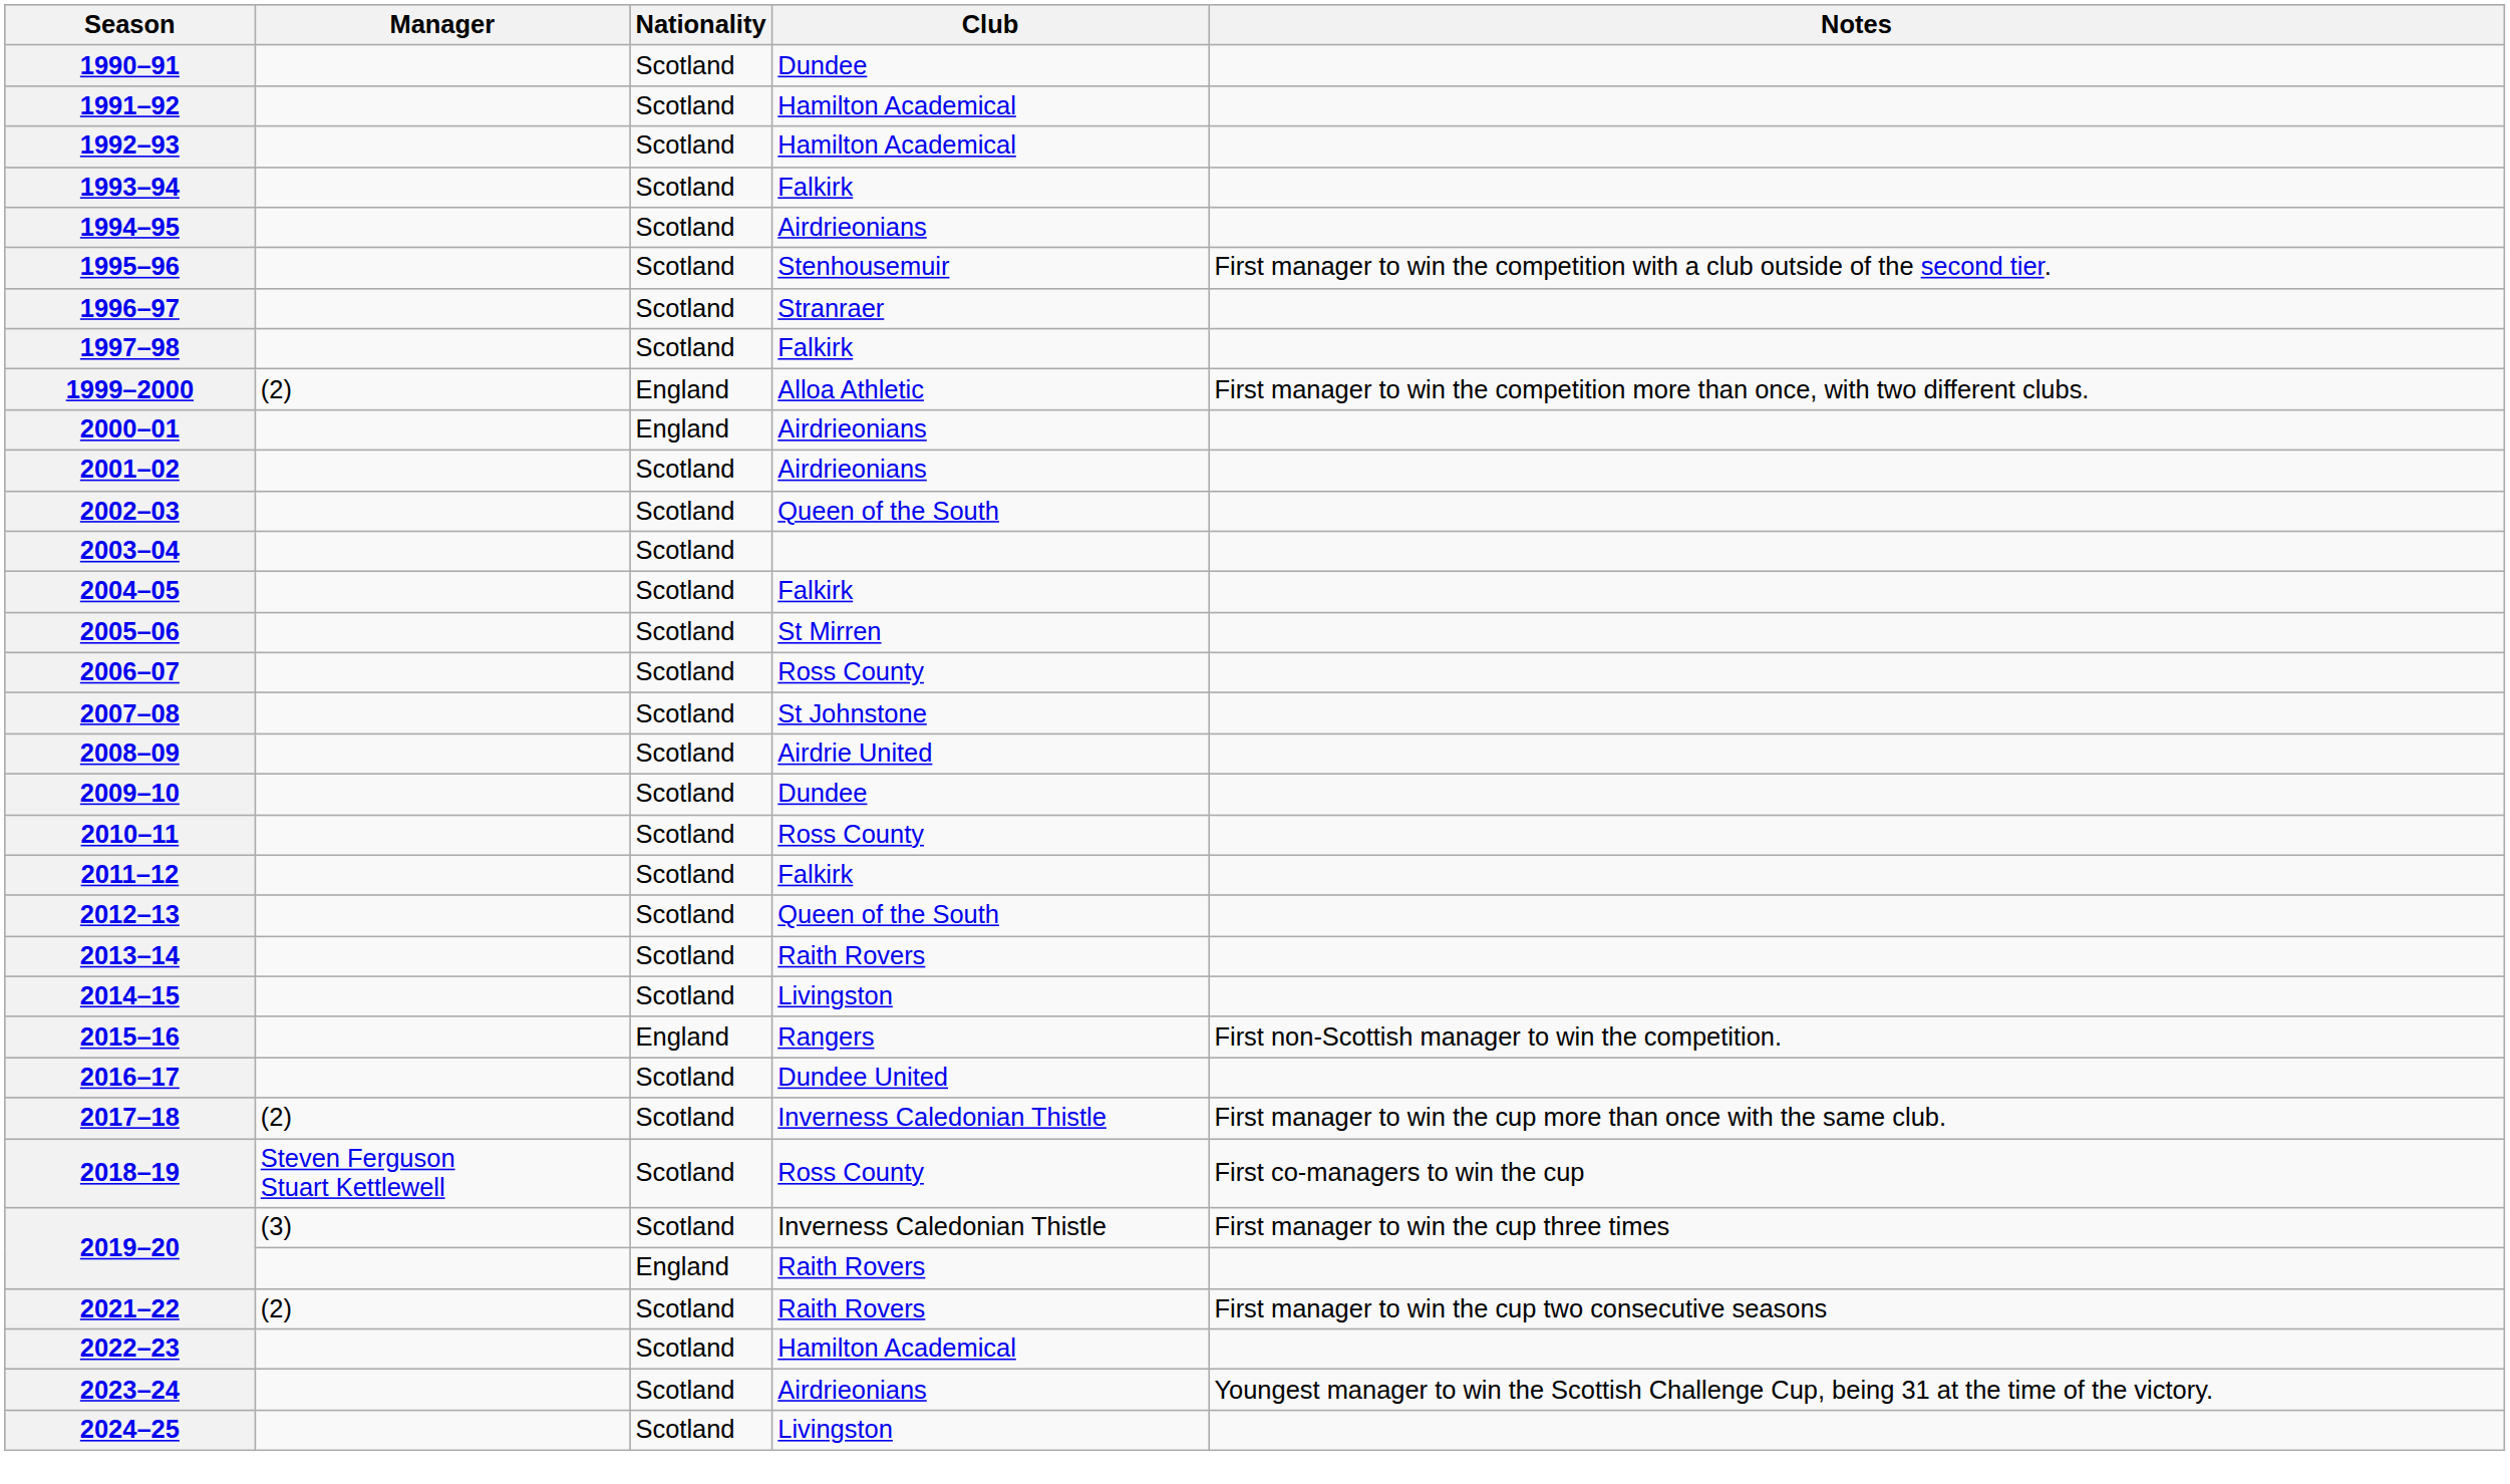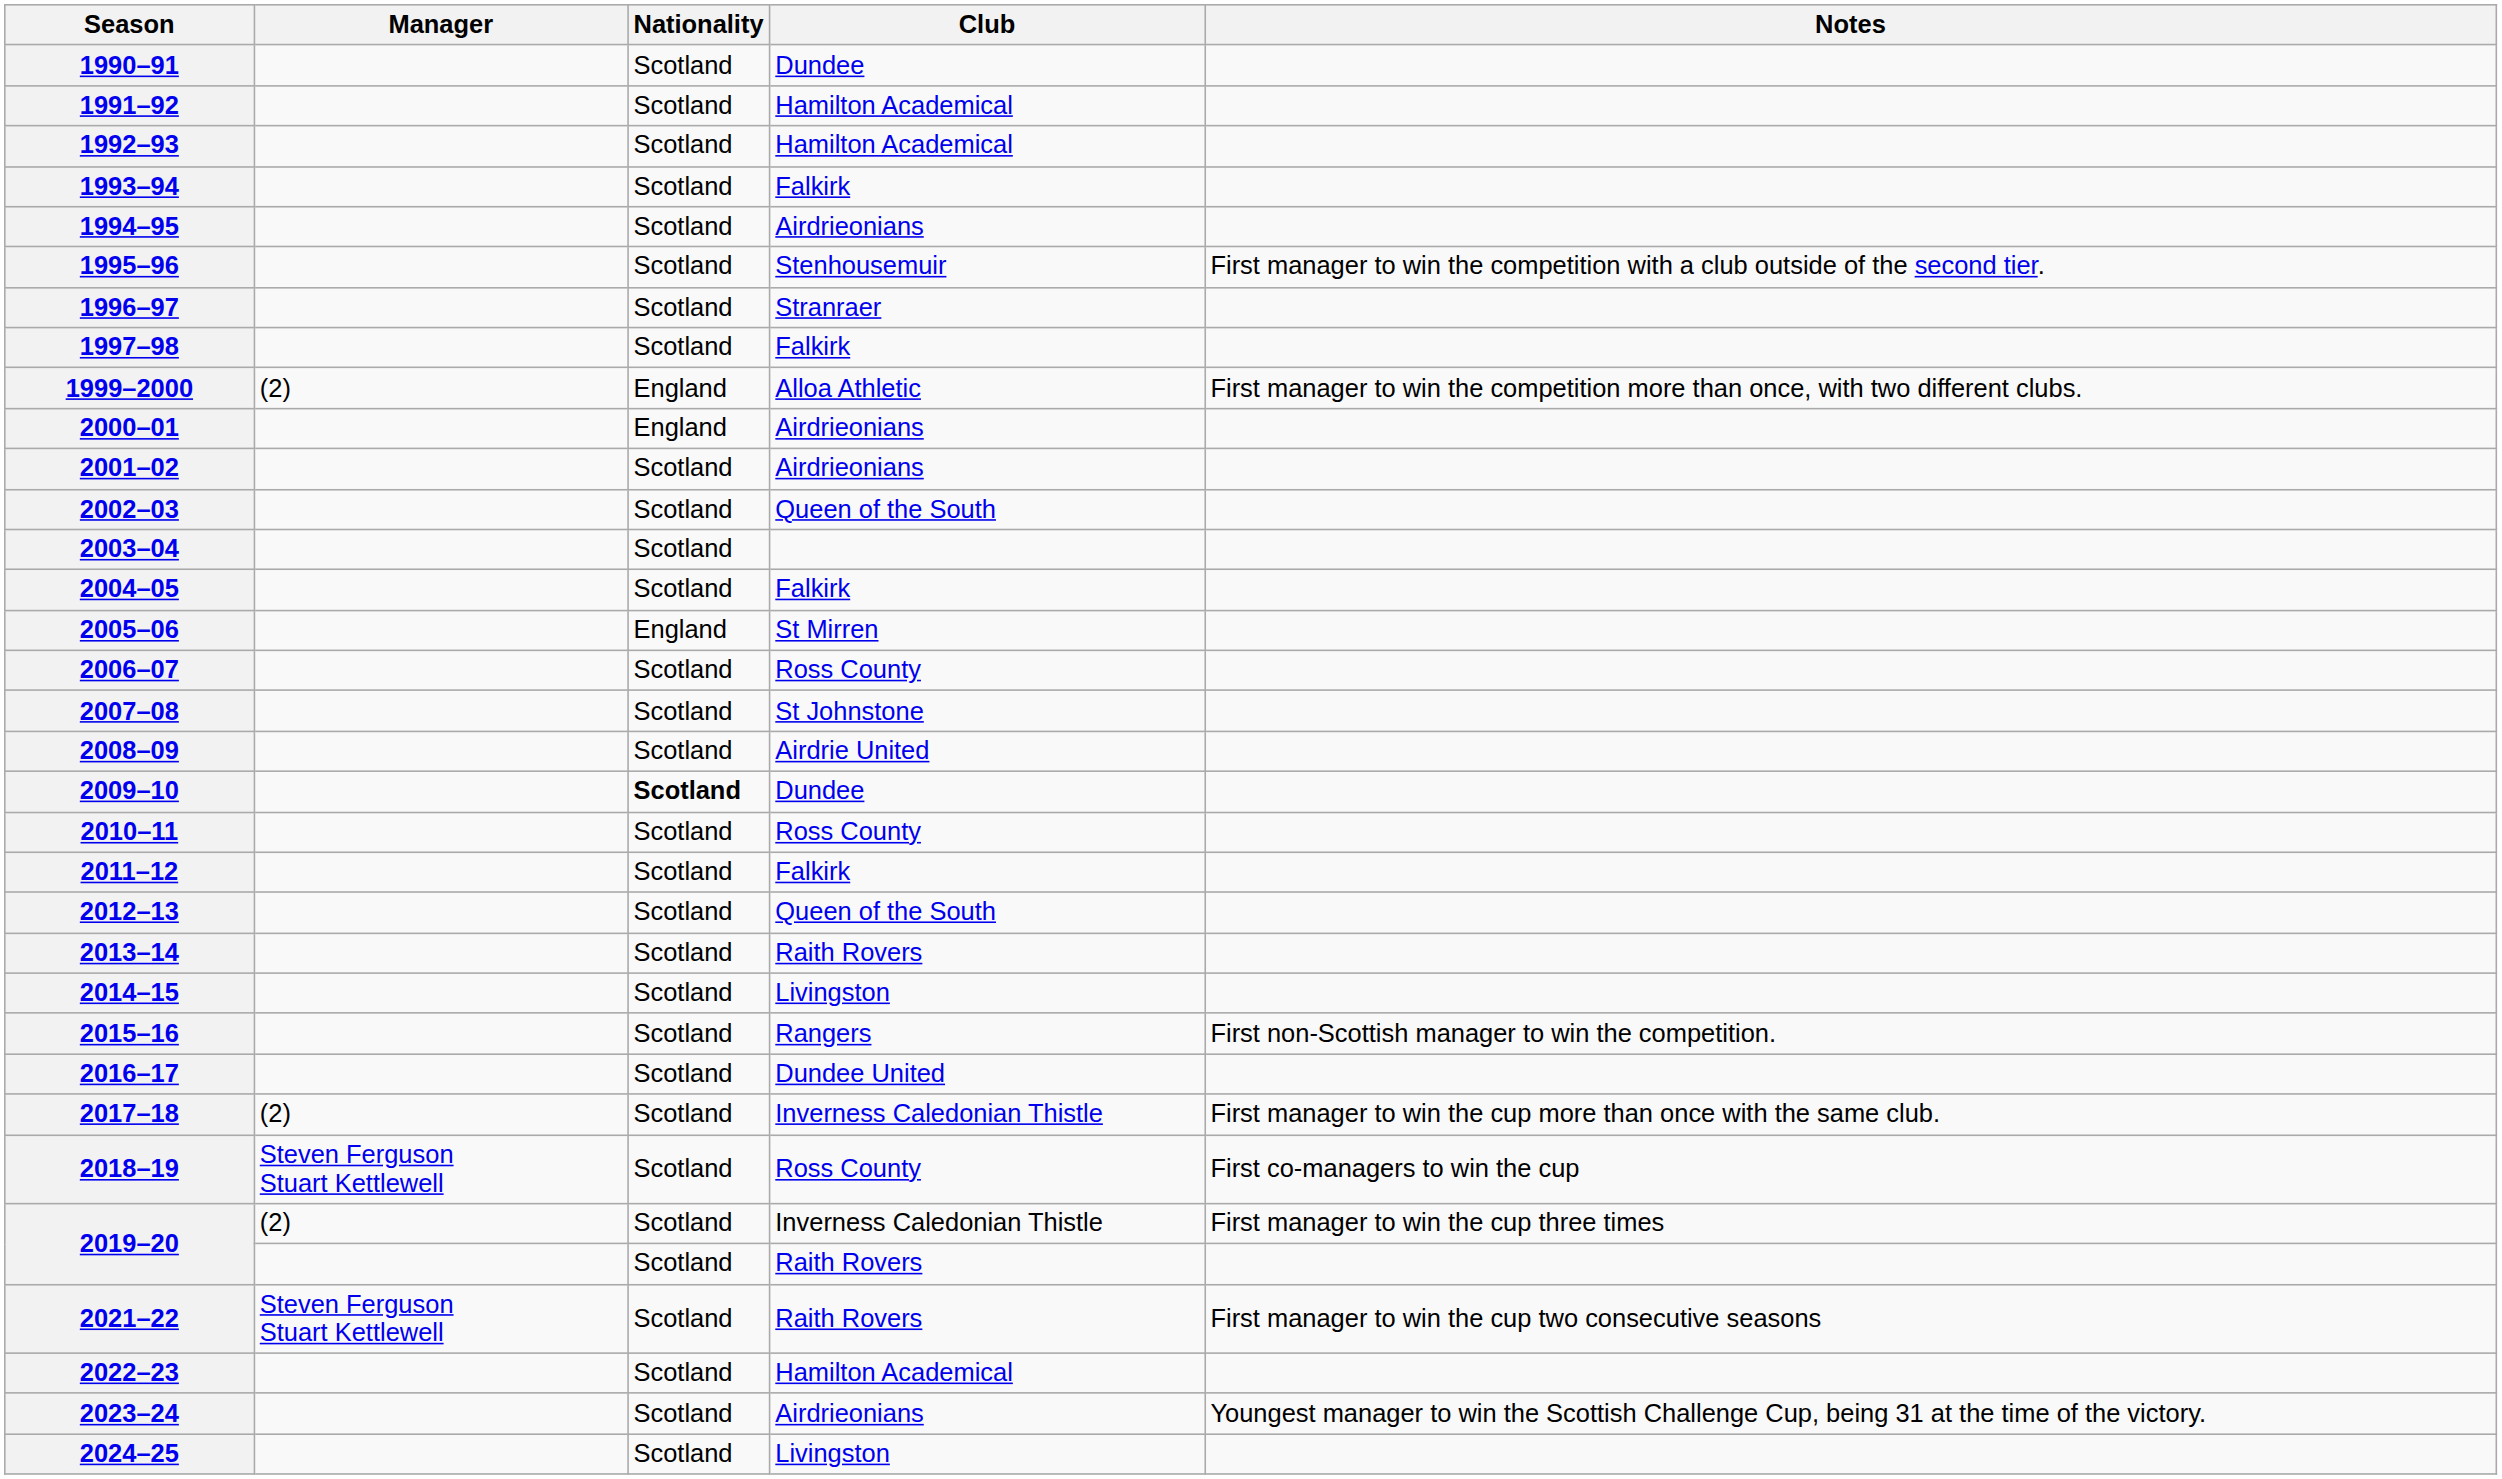 <table class="sortable plainrowheaders wikitable">
 <tr>
 <th scope=col width=10%>Season</th>
 <th scope=col width=15%>Manager</th>
 <th scope=col width=5%>Nationality</th>
 <th scope=col>Club</th>
 <th scope=col>Notes</th>
 </tr>
 <tr>
 <th scope=row style=text-align:center><a href='#'>1990–91</a></th>
 <td></td>
 <td>Scotland</td>
 <td><a href='#'>Dundee</a></td>
 <td></td>
 </tr>
 <tr>
 <th scope=row style=text-align:center><a href='#'>1991–92</a></th>
 <td></td>
 <td>Scotland</td>
 <td><a href='#'>Hamilton Academical</a></td>
 <td></td>
 </tr>
 <tr>
 <th scope=row style=text-align:center><a href='#'>1992–93</a></th>
 <td></td>
 <td>Scotland</td>
 <td><a href='#'>Hamilton Academical</a></td>
 <td></td>
 </tr>
 <tr>
 <th scope=row style=text-align:center><a href='#'>1993–94</a></th>
 <td></td>
 <td>Scotland</td>
 <td><a href='#'>Falkirk</a></td>
 <td></td>
 </tr>
 <tr>
 <th scope=row style=text-align:center><a href='#'>1994–95</a></th>
 <td></td>
 <td>Scotland</td>
 <td><a href='#'>Airdrieonians</a></td>
 <td></td>
 </tr>
 <tr>
 <th scope=row style=text-align:center><a href='#'>1995–96</a></th>
 <td></td>
 <td>Scotland</td>
 <td><a href='#'>Stenhousemuir</a></td>
 <td>First manager to win the competition with a club outside of the <a href='#'>second tier</a>.</td>
 </tr>
 <tr>
 <th scope=row style=text-align:center><a href='#'>1996–97</a></th>
 <td></td>
 <td>Scotland</td>
 <td><a href='#'>Stranraer</a></td>
 <td></td>
 </tr>
 <tr>
 <th scope=row style=text-align:center><a href='#'>1997–98</a></th>
 <td></td>
 <td>Scotland</td>
 <td><a href='#'>Falkirk</a></td>
 <td></td>
 </tr>
 <tr>
 <th scope=row style=text-align:center><a href='#'>1999–2000</a></th>
 <td> (2)</td>
 <td>England</td>
 <td><a href='#'>Alloa Athletic</a></td>
 <td>First manager to win the competition more than once, with two different clubs.</td>
 </tr>
 <tr>
 <th scope=row style=text-align:center><a href='#'>2000–01</a></th>
 <td></td>
 <td>England</td>
 <td><a href='#'>Airdrieonians</a></td>
 <td></td>
 </tr>
 <tr>
 <th scope=row style=text-align:center><a href='#'>2001–02</a></th>
 <td></td>
 <td>Scotland</td>
 <td><a href='#'>Airdrieonians</a></td>
 <td></td>
 </tr>
 <tr>
 <th scope=row style=text-align:center><a href='#'>2002–03</a></th>
 <td></td>
 <td>Scotland</td>
 <td><a href='#'>Queen of the South</a></td>
 <td></td>
 </tr>
 <tr>
 <th scope=row style=text-align:center><a href='#'>2003–04</a></th>
 <td></td>
 <td>Scotland</td>
 <td></td>
 <td></td>
 </tr>
 <tr>
 <th scope=row style=text-align:center><a href='#'>2004–05</a></th>
 <td></td>
 <td>Scotland</td>
 <td><a href='#'>Falkirk</a></td>
 <td></td>
 </tr>
 <tr>
 <th scope=row style=text-align:center><a href='#'>2005–06</a></th>
 <td></td>
-<td>Scotland</td>
+<td>England</td>
 <td><a href='#'>St Mirren</a></td>
 <td></td>
 </tr>
 <tr>
 <th scope=row style=text-align:center><a href='#'>2006–07</a></th>
 <td></td>
 <td>Scotland</td>
 <td><a href='#'>Ross County</a></td>
 <td></td>
 </tr>
 <tr>
 <th scope=row style=text-align:center><a href='#'>2007–08</a></th>
 <td></td>
 <td>Scotland</td>
 <td><a href='#'>St Johnstone</a></td>
 <td></td>
 </tr>
 <tr>
 <th scope=row style=text-align:center><a href='#'>2008–09</a></th>
 <td></td>
 <td>Scotland</td>
 <td><a href='#'>Airdrie United</a></td>
 <td></td>
 </tr>
 <tr>
 <th scope=row style=text-align:center><a href='#'>2009–10</a></th>
 <td></td>
-<td>Scotland</td>
+<td><strong>Scotland</strong></td>
 <td><a href='#'>Dundee</a></td>
 <td></td>
 </tr>
 <tr>
 <th scope=row style=text-align:center><a href='#'>2010–11</a></th>
 <td></td>
 <td>Scotland</td>
 <td><a href='#'>Ross County</a></td>
 <td></td>
 </tr>
 <tr>
 <th scope=row style=text-align:center><a href='#'>2011–12</a></th>
 <td></td>
 <td>Scotland</td>
 <td><a href='#'>Falkirk</a></td>
 <td></td>
 </tr>
 <tr>
 <th scope=row style=text-align:center><a href='#'>2012–13</a></th>
 <td></td>
 <td>Scotland</td>
 <td><a href='#'>Queen of the South</a></td>
 <td></td>
 </tr>
 <tr>
 <th scope=row style=text-align:center><a href='#'>2013–14</a></th>
 <td></td>
 <td>Scotland</td>
 <td><a href='#'>Raith Rovers</a></td>
 <td></td>
 </tr>
 <tr>
 <th scope=row style=text-align:center><a href='#'>2014–15</a></th>
 <td></td>
 <td>Scotland</td>
 <td><a href='#'>Livingston</a></td>
 <td></td>
 </tr>
 <tr>
 <th scope=row style=text-align:center><a href='#'>2015–16</a></th>
 <td></td>
-<td>England</td>
+<td>Scotland</td>
 <td><a href='#'>Rangers</a></td>
 <td>First non-Scottish manager to win the competition.</td>
 </tr>
 <tr>
 <th scope=row style=text-align:center><a href='#'>2016–17</a></th>
 <td></td>
 <td>Scotland</td>
 <td><a href='#'>Dundee United</a></td>
 <td></td>
 </tr>
 <tr>
 <th scope=row style=text-align:center><a href='#'>2017–18</a></th>
 <td> (2)</td>
 <td>Scotland</td>
 <td><a href='#'>Inverness Caledonian Thistle</a></td>
 <td>First manager to win the cup more than once with the same club.</td>
 </tr>
 <tr>
 <th scope=row style=text-align:center><a href='#'>2018–19</a></th>
 <td><a href='#'>Steven Ferguson</a><br><a href='#'>Stuart Kettlewell</a></td>
 <td>Scotland</td>
 <td><a href='#'>Ross County</a></td>
 <td>First co-managers to win the cup</td>
 </tr>
 <tr>
 <th scope=row style=text-align:center rowspan="2"><a href='#'>2019–20</a></th>
-<td> (3)</td>
+<td> (2)</td>
 <td>Scotland</td>
 <td>Inverness Caledonian Thistle</td>
 <td>First manager to win the cup three times</td>
 </tr>
 <tr>
 <td></td>
-<td>England</td>
+<td>Scotland</td>
 <td><a href='#'>Raith Rovers</a></td>
 <td></td>
 </tr>
 <tr>
 <th scope=row style=text-align:center><a href='#'>2021–22</a></th>
-<td> (2)</td>
+<td><a href='#'>Steven Ferguson</a><br><a href='#'>Stuart Kettlewell</a></td>
 <td>Scotland</td>
 <td><a href='#'>Raith Rovers</a></td>
 <td>First manager to win the cup two consecutive seasons</td>
 </tr>
 <tr>
 <th scope=row style=text-align:center><a href='#'>2022–23</a></th>
 <td></td>
 <td>Scotland</td>
 <td><a href='#'>Hamilton Academical</a></td>
 <td></td>
 </tr>
 <tr>
 <th scope=row style=text-align:center><a href='#'>2023–24</a></th>
 <td></td>
 <td>Scotland</td>
 <td><a href='#'>Airdrieonians</a></td>
 <td>Youngest manager to win the Scottish Challenge Cup, being 31 at the time of the victory.</td>
 </tr>
 <tr>
 <th scope=row style=text-align:center><a href='#'>2024–25</a></th>
 <td></td>
 <td>Scotland</td>
 <td><a href='#'>Livingston</a></td>
 <td></td>
 </tr>
 </table>
